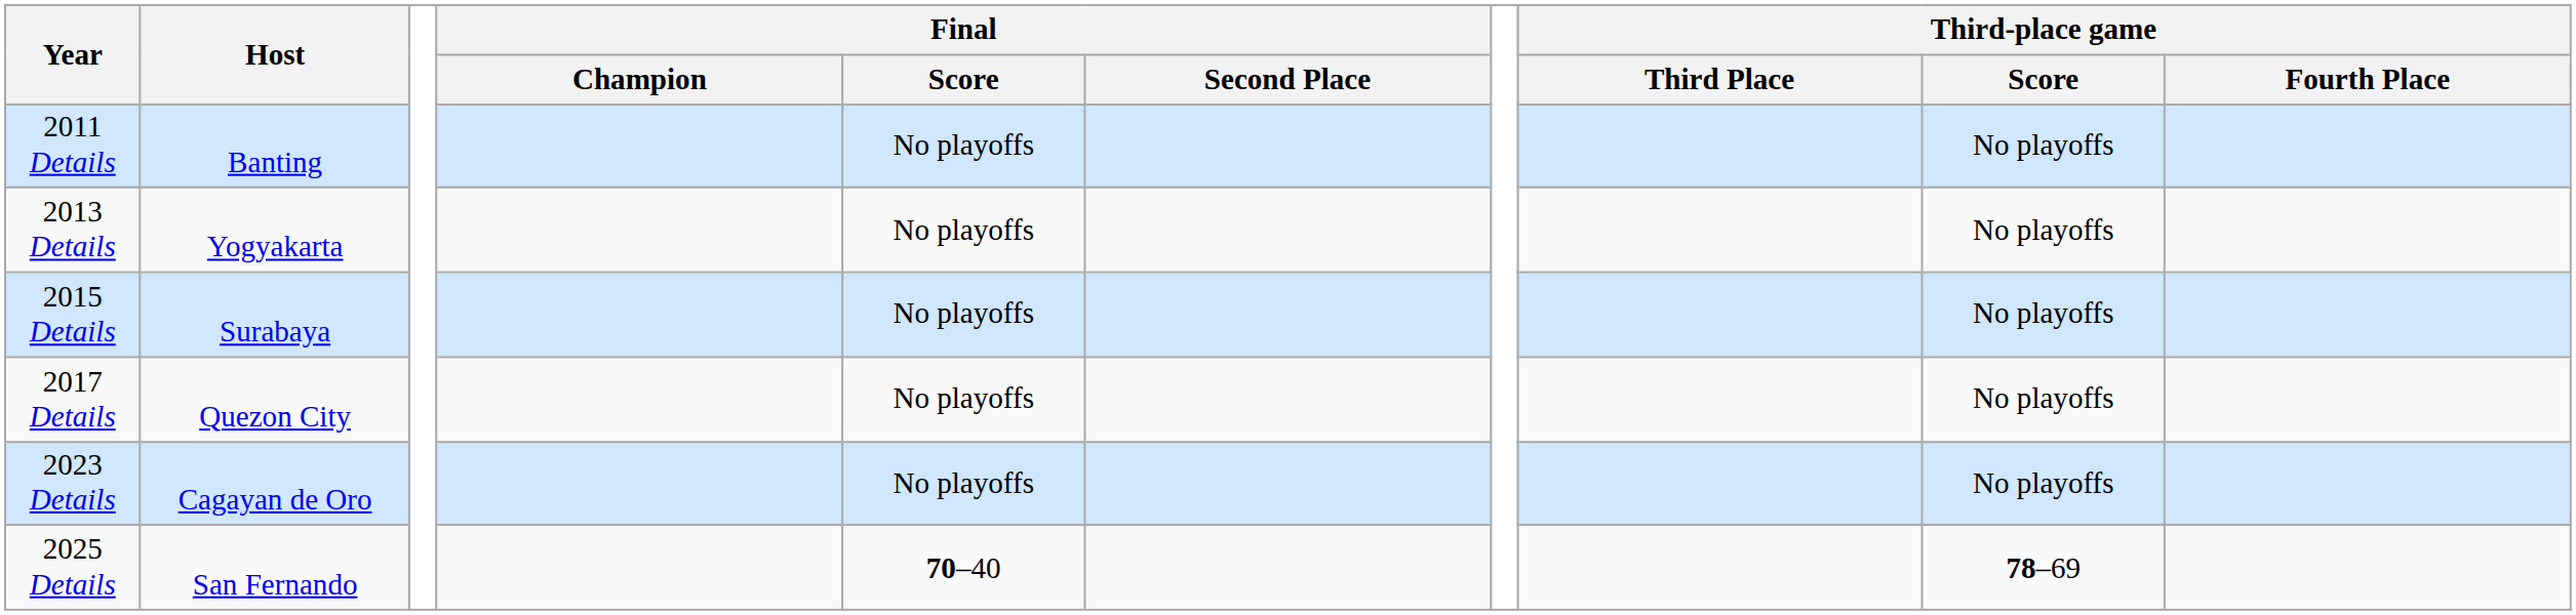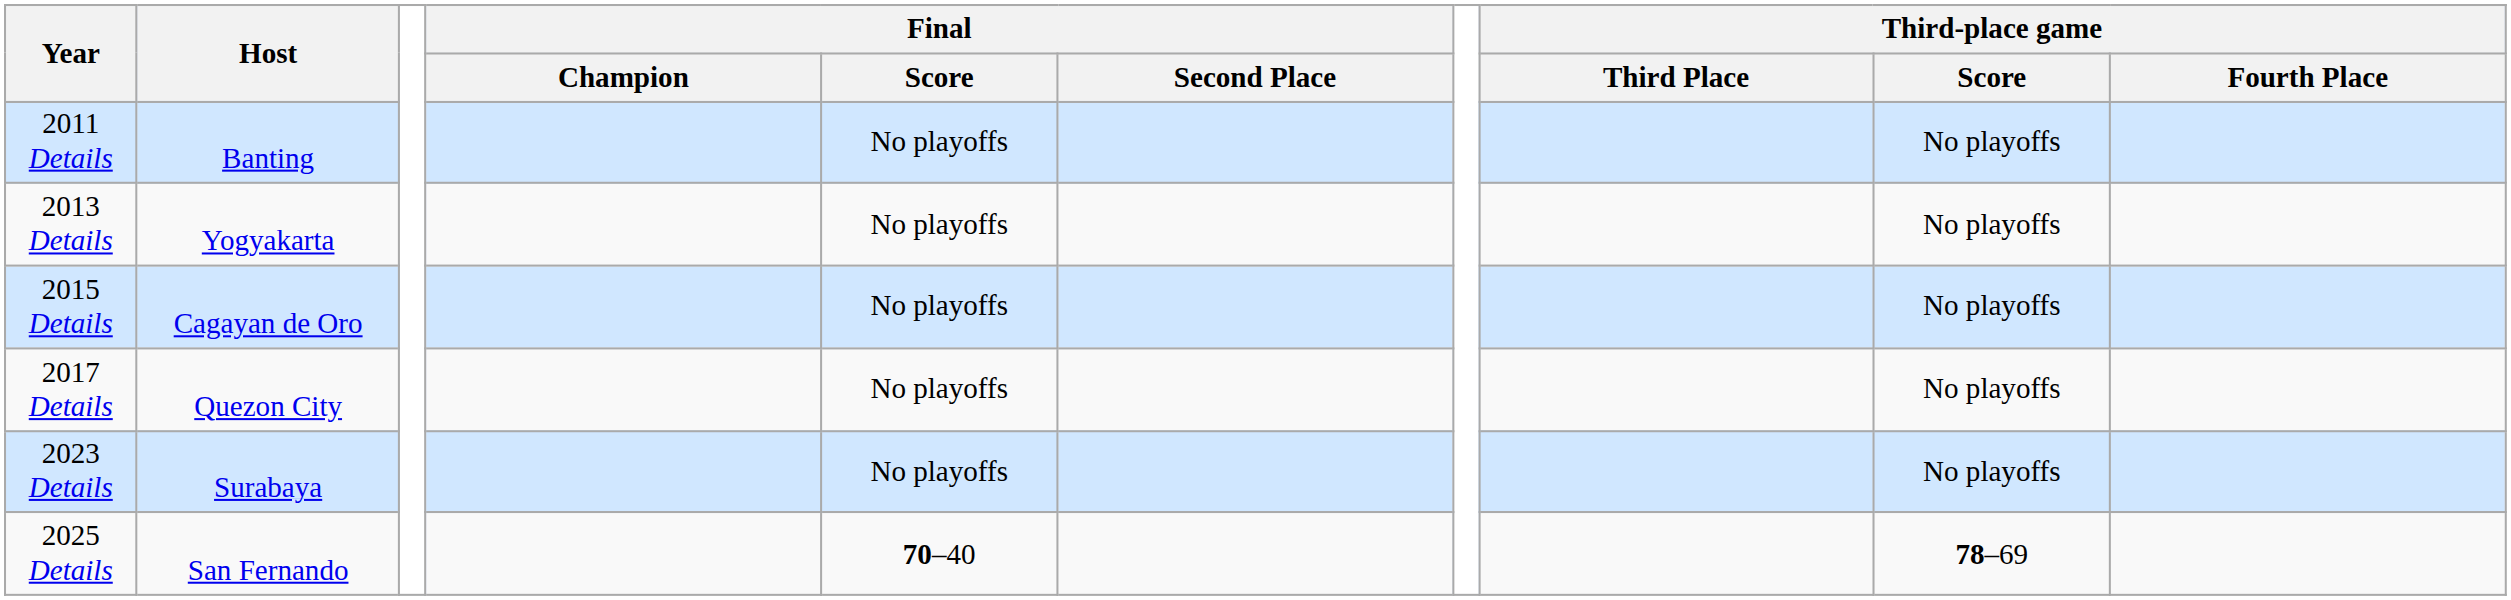 <table class="wikitable" style="font-size:90%; width: 98%; text-align: center;">
 <tr bgcolor=#C1D8FF>
 <th rowspan=2 width=5%>Year</th>
 <th rowspan=2 width=10%>Host</th>
 <td width=1% rowspan=8 bgcolor=ffffff></td>
 <th colspan=3>Final</th>
 <td width=1% rowspan=8 bgcolor=ffffff></td>
 <th colspan=3>Third-place game</th>
 </tr>
 <tr bgcolor=#EFEFEF>
 <th width=15%>Champion</th>
 <th width=9%>Score</th>
 <th width=15%>Second Place</th>
 <th width=15%>Third Place</th>
 <th width=9%>Score</th>
 <th width=15%>Fourth Place</th>
 </tr>
 <tr bgcolor=#D0E7FF>
 <td>2011 <br> <em><a href='#'>Details</a></em></td>
 <td><br><a href='#'>Banting</a></td>
 <td><strong></strong></td>
 <td><span>No playoffs</span></td>
 <td></td>
 <td></td>
 <td><span>No playoffs</span></td>
 <td></td>
 </tr>
 <tr bgcolor=>
 <td>2013 <br> <em><a href='#'>Details</a></em></td>
 <td><br><a href='#'>Yogyakarta</a></td>
 <td><strong></strong></td>
 <td><span>No playoffs</span></td>
 <td></td>
 <td></td>
 <td><span>No playoffs</span></td>
 <td></td>
 </tr>
 <tr bgcolor=#D0E7FF>
 <td>2015 <br> <em><a href='#'>Details</a></em></td>
-<td><br><a href='#'>Surabaya</a></td>
+<td><br><a href='#'>Cagayan de Oro</a></td>
 <td><strong></strong></td>
 <td><span>No playoffs</span></td>
 <td></td>
 <td></td>
 <td><span>No playoffs</span></td>
 <td></td>
 </tr>
 <tr bgcolor=>
 <td>2017 <br> <em><a href='#'>Details</a></em></td>
 <td><br><a href='#'>Quezon City</a></td>
 <td><strong></strong></td>
 <td><span>No playoffs</span></td>
 <td></td>
 <td></td>
 <td><span>No playoffs</span></td>
 <td></td>
 </tr>
 <tr bgcolor=#D0E7FF>
 <td>2023 <br> <em><a href='#'>Details</a></em></td>
-<td><br><a href='#'>Cagayan de Oro</a></td>
+<td><br><a href='#'>Surabaya</a></td>
 <td><strong></strong></td>
 <td><span>No playoffs</span></td>
 <td></td>
 <td></td>
 <td><span>No playoffs</span></td>
 <td></td>
 </tr>
 <tr bgcolor=>
 <td>2025 <br> <em><a href='#'>Details</a></em></td>
 <td><br><a href='#'>San Fernando</a></td>
 <td><strong></strong></td>
 <td><strong>70</strong>–40</td>
 <td></td>
 <td></td>
 <td><strong>78</strong>–69</td>
 <td></td>
 </tr>
 </table>
